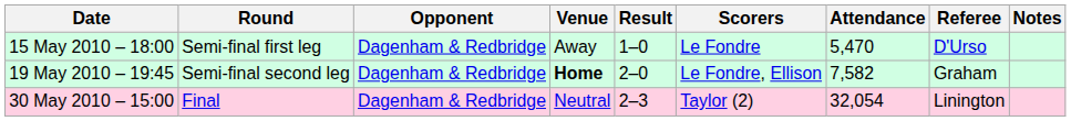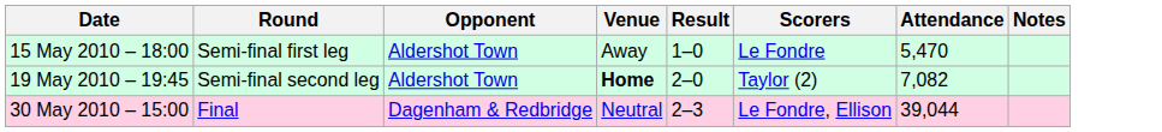 <table class="wikitable">
 <tr>
 <th>Date</th>
 <th>Round</th>
 <th>Opponent</th>
 <th>Venue</th>
 <th>Result</th>
 <th>Scorers</th>
 <th>Attendance</th>
-<th>Referee</th>
 <th>Notes</th>
 </tr>
 <tr bgcolor="#d0ffe3">
 <td>15 May 2010 – 18:00</td>
 <td>Semi-final first leg</td>
-<td><a href='#'>Dagenham & Redbridge</a></td>
+<td><a href='#'>Aldershot Town</a></td>
 <td>Away</td>
 <td>1–0</td>
 <td><a href='#'>Le Fondre</a></td>
 <td>5,470</td>
-<td><a href='#'>D'Urso</a></td>
 <td></td>
 </tr>
 <tr bgcolor="#d0ffe3">
 <td>19 May 2010 – 19:45</td>
 <td>Semi-final second leg</td>
-<td><a href='#'>Dagenham & Redbridge</a></td>
+<td><a href='#'>Aldershot Town</a></td>
 <td><strong>Home</strong></td>
 <td>2–0</td>
-<td><a href='#'>Le Fondre</a>, <a href='#'>Ellison</a></td>
-<td>7,582</td>
-<td>Graham</td>
+<td><a href='#'>Taylor</a> (2)</td>
+<td>7,082</td>
 <td></td>
 </tr>
 <tr bgcolor="#ffd0e3">
 <td>30 May 2010 – 15:00</td>
 <td><a href='#'>Final</a></td>
 <td><a href='#'>Dagenham & Redbridge</a></td>
 <td><a href='#'>Neutral</a></td>
 <td>2–3</td>
-<td><a href='#'>Taylor</a> (2)</td>
-<td>32,054</td>
-<td>Linington</td>
+<td><a href='#'>Le Fondre</a>, <a href='#'>Ellison</a></td>
+<td>39,044</td>
 <td></td>
 </tr>
 </table>
